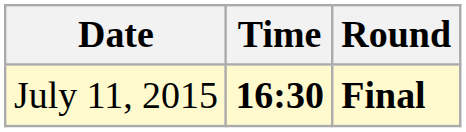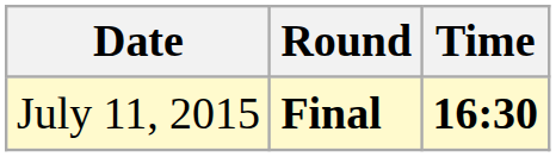 <table class="wikitable">
 <tr>
 <th>Date</th>
+<th>Round</th>
 <th>Time</th>
-<th>Round</th>
 </tr>
 <tr style=background:lemonchiffon>
 <td>July 11, 2015</td>
+<td><strong>Final</strong></td>
 <td><strong>16:30</strong></td>
-<td><strong>Final</strong></td>
 </tr>
 </table>
